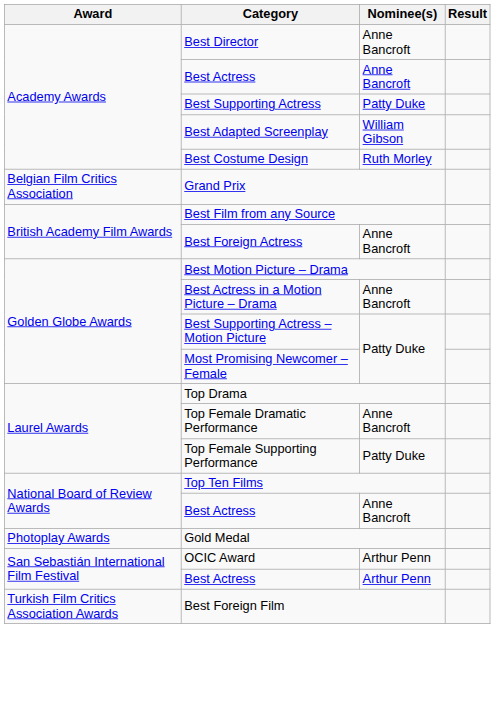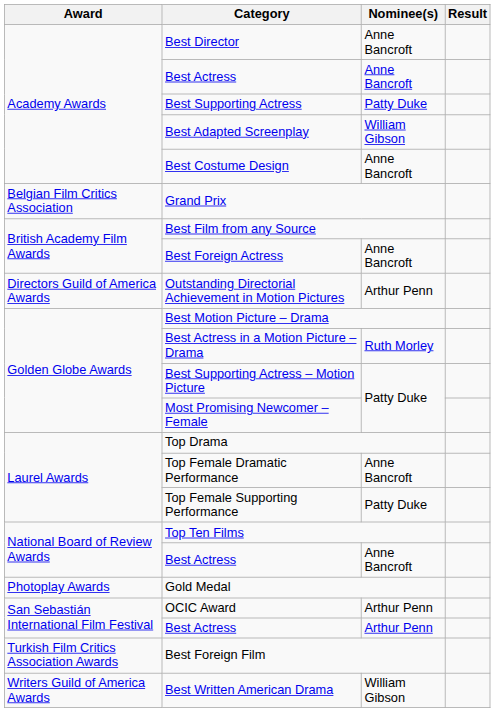 <table class="wikitable plainrowheaders">
 <tr>
 <th>Award</th>
 <th>Category</th>
 <th>Nominee(s)</th>
 <th>Result</th>
 </tr>
 <tr>
 <td rowspan="5"><a href='#'>Academy Awards</a></td>
 <td><a href='#'>Best Director</a></td>
 <td>Anne Bancroft</td>
 <td></td>
 </tr>
 <tr>
 <td><a href='#'>Best Actress</a></td>
 <td><a href='#'>Anne Bancroft</a></td>
 <td></td>
 </tr>
 <tr>
 <td><a href='#'>Best Supporting Actress</a></td>
 <td><a href='#'>Patty Duke</a></td>
 <td></td>
 </tr>
 <tr>
 <td><a href='#'>Best Adapted Screenplay</a></td>
 <td><a href='#'>William Gibson</a></td>
 <td></td>
 </tr>
 <tr>
 <td><a href='#'>Best Costume Design</a></td>
-<td><a href='#'>Ruth Morley</a></td>
+<td>Anne Bancroft</td>
 <td></td>
 </tr>
 <tr>
 <td><a href='#'>Belgian Film Critics Association</a></td>
 <td colspan="2"><a href='#'>Grand Prix</a></td>
 <td></td>
 </tr>
 <tr>
 <td rowspan="2"><a href='#'>British Academy Film Awards</a></td>
 <td colspan="2"><a href='#'>Best Film from any Source</a></td>
 <td></td>
 </tr>
 <tr>
 <td><a href='#'>Best Foreign Actress</a></td>
 <td>Anne Bancroft</td>
 <td></td>
 </tr>
 <tr>
+<td><a href='#'>Directors Guild of America Awards</a></td>
+<td><a href='#'>Outstanding Directorial Achievement in Motion Pictures</a></td>
+<td>Arthur Penn</td>
+<td></td>
+</tr>
+<tr>
 <td rowspan="4"><a href='#'>Golden Globe Awards</a></td>
 <td colspan="2"><a href='#'>Best Motion Picture – Drama</a></td>
 <td></td>
 </tr>
 <tr>
 <td><a href='#'>Best Actress in a Motion Picture – Drama</a></td>
-<td>Anne Bancroft</td>
+<td><a href='#'>Ruth Morley</a></td>
 <td></td>
 </tr>
 <tr>
 <td><a href='#'>Best Supporting Actress – Motion Picture</a></td>
 <td rowspan="2">Patty Duke</td>
 <td></td>
 </tr>
 <tr>
 <td><a href='#'>Most Promising Newcomer – Female</a></td>
 <td></td>
 </tr>
 <tr>
 <td rowspan="3"><a href='#'>Laurel Awards</a></td>
 <td colspan="2">Top Drama</td>
 <td></td>
 </tr>
 <tr>
 <td>Top Female Dramatic Performance</td>
 <td>Anne Bancroft</td>
 <td></td>
 </tr>
 <tr>
 <td>Top Female Supporting Performance</td>
 <td>Patty Duke</td>
 <td></td>
 </tr>
 <tr>
 <td rowspan="2"><a href='#'>National Board of Review Awards</a></td>
 <td colspan="2"><a href='#'>Top Ten Films</a></td>
 <td></td>
 </tr>
 <tr>
 <td><a href='#'>Best Actress</a></td>
 <td>Anne Bancroft</td>
 <td></td>
 </tr>
 <tr>
 <td><a href='#'>Photoplay Awards</a></td>
 <td colspan="2">Gold Medal</td>
 <td></td>
 </tr>
 <tr>
 <td rowspan="2"><a href='#'>San Sebastián International Film Festival</a></td>
 <td>OCIC Award</td>
 <td>Arthur Penn</td>
 <td></td>
 </tr>
 <tr>
 <td><a href='#'>Best Actress</a></td>
 <td><a href='#'>Arthur Penn</a></td>
 <td></td>
 </tr>
 <tr>
 <td><a href='#'>Turkish Film Critics Association Awards</a></td>
 <td colspan="2">Best Foreign Film</td>
 <td></td>
 </tr>
+<tr>
+<td><a href='#'>Writers Guild of America Awards</a></td>
+<td><a href='#'>Best Written American Drama</a></td>
+<td>William Gibson</td>
+<td></td>
+</tr>
 </table>
